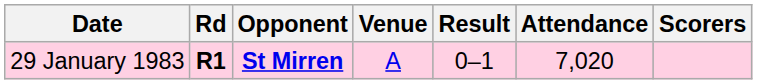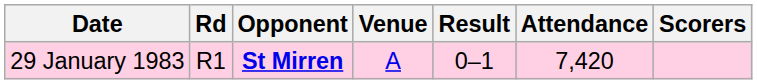 <table class="wikitable sortable" style="font-size:95%; text-align:center">
 <tr>
 <th>Date</th>
 <th>Rd</th>
 <th>Opponent</th>
 <th>Venue</th>
 <th>Result</th>
 <th>Attendance</th>
 <th>Scorers</th>
 </tr>
 <tr bgcolor = "#ffd0e3">
 <td>29 January 1983</td>
-<td><strong>R1</strong></td>
+<td>R1</td>
 <td><strong><a href='#'>St Mirren</a></strong></td>
 <td><a href='#'>A</a></td>
 <td>0–1</td>
-<td>7,020</td>
+<td>7,420</td>
 <td></td>
 </tr>
 </table>
